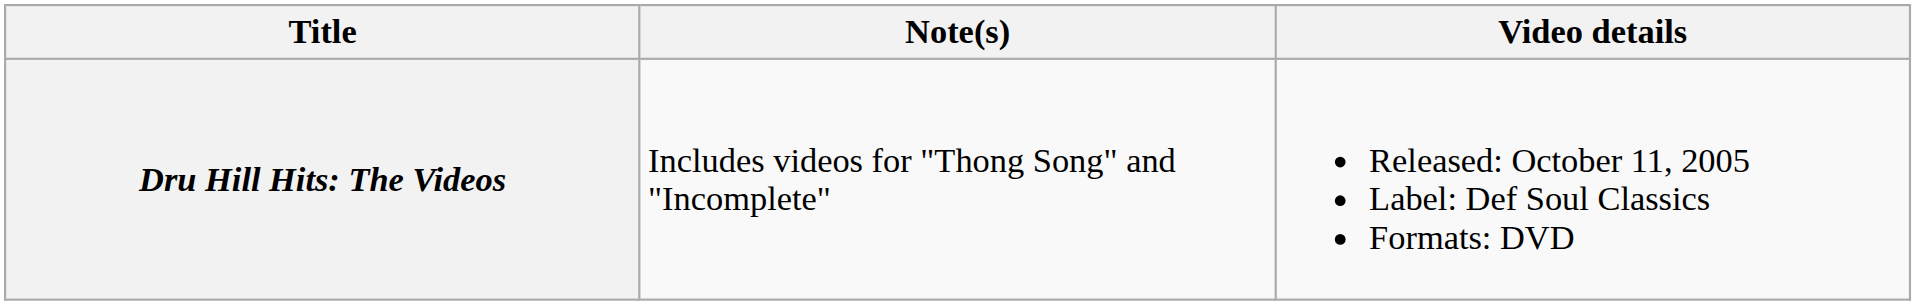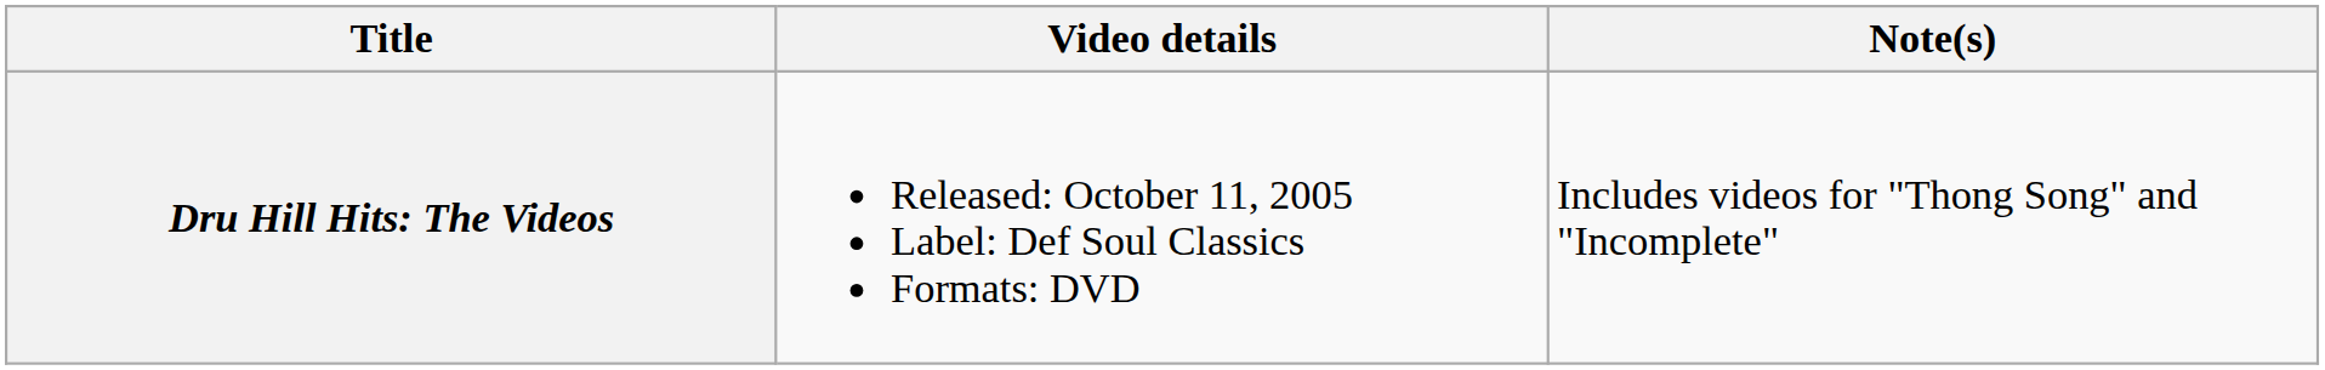 <table class="wikitable plainrowheaders" style="text-align:left;">
 <tr>
 <th scope="col" style="width:18em;">Title</th>
+<th scope="col" style="width:18em;">Video details</th>
 <th scope="col" style="width:18em;">Note(s)</th>
-<th scope="col" style="width:18em;">Video details</th>
 </tr>
 <tr>
 <th scope="row"><em>Dru Hill Hits: The Videos</em></th>
+<td><br><ul><li>Released: October 11, 2005</li><li>Label: Def Soul Classics</li><li>Formats: DVD</li></ul></td>
 <td>Includes videos for "Thong Song" and "Incomplete"</td>
-<td><br><ul><li>Released: October 11, 2005</li><li>Label: Def Soul Classics</li><li>Formats: DVD</li></ul></td>
 </tr>
 </table>
